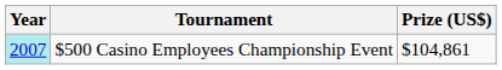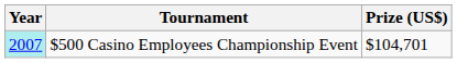 <table class="wikitable">
 <tr>
 <th>Year</th>
 <th>Tournament</th>
 <th>Prize (US$)</th>
 </tr>
 <tr>
 <td style="background: paleturquoise;"><a href='#'>2007</a></td>
 <td>$500 Casino Employees Championship Event</td>
-<td>$104,861</td>
+<td>$104,701</td>
 </tr>
 </table>
